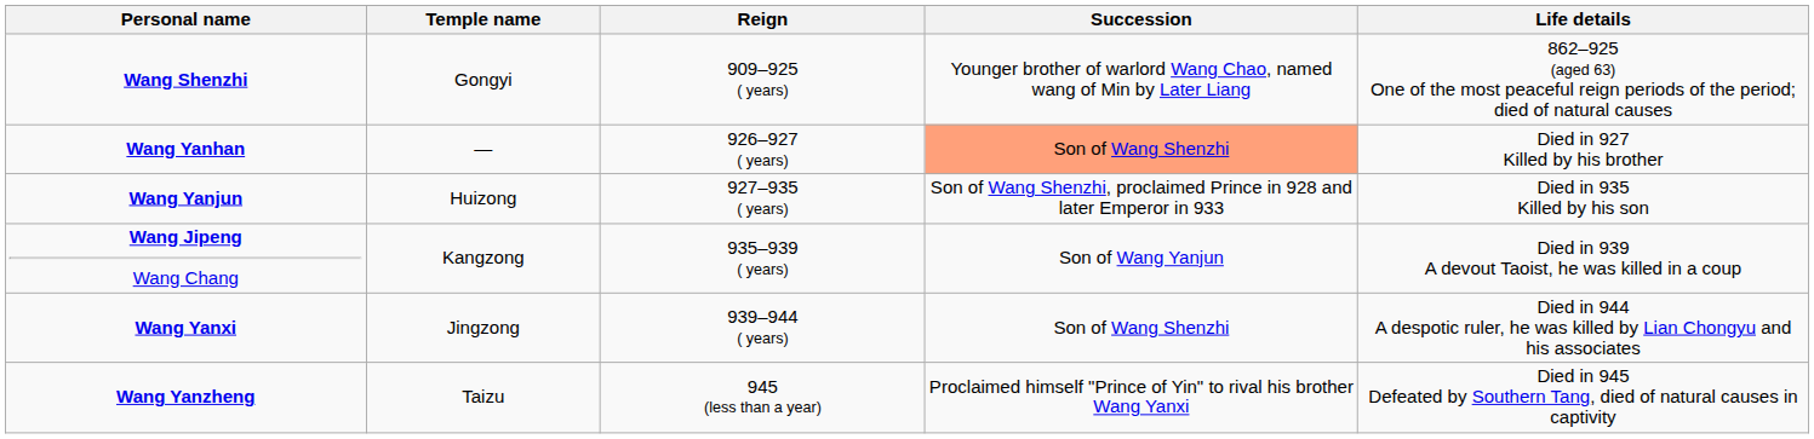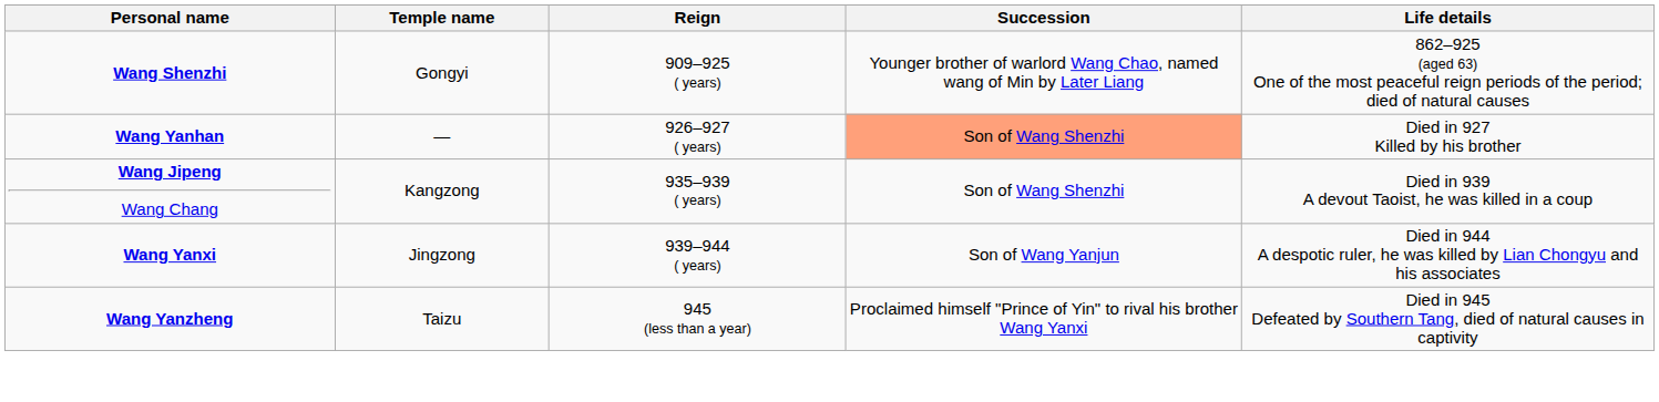 <table class="wikitable plainrowheaders" style="text-align:center; width:100%;">
 <tr>
 </tr>
 <tr>
 <th scope="col" width="20%">Personal name</th>
 <th scope="col" width="13%">Temple name</th>
 <th scope="col" width="18%">Reign</th>
 <th scope="col" width="24%">Succession</th>
 <th scope="col" width="25%">Life details</th>
 </tr>
 <tr>
 <td><strong><a href='#'>Wang Shenzhi</a></strong><br></td>
 <td>Gongyi<br></td>
 <td>909–925<br><small>( years)</small></td>
 <td>Younger brother of warlord <a href='#'>Wang Chao</a>, named wang of Min by <a href='#'>Later Liang</a></td>
 <td>862–925<br><small>(aged 63)</small><br>One of the most peaceful reign periods of the period; died of natural causes</td>
 </tr>
 <tr>
 <td><strong><a href='#'>Wang Yanhan</a></strong><br></td>
 <td>—</td>
 <td>926–927<br><small>( years)</small></td>
 <td style="background: lightsalmon;">Son of <a href='#'>Wang Shenzhi</a></td>
 <td>Died in 927<br>Killed by his brother</td>
 </tr>
 <tr>
-<td><strong><a href='#'>Wang Yanjun</a></strong><br></td>
-<td>Huizong<br></td>
-<td>927–935<br><small>( years)</small></td>
-<td>Son of <a href='#'>Wang Shenzhi</a>, proclaimed Prince in 928 and later Emperor in 933</td>
-<td>Died in 935<br>Killed by his son</td>
-</tr>
-<tr>
 <td><strong><a href='#'>Wang Jipeng</a></strong><br><hr><a href='#'>Wang Chang</a><br></td>
 <td>Kangzong<br></td>
 <td>935–939<br><small>( years)</small></td>
-<td>Son of <a href='#'>Wang Yanjun</a></td>
+<td>Son of <a href='#'>Wang Shenzhi</a></td>
 <td>Died in 939<br>A devout Taoist, he was killed in a coup</td>
 </tr>
 <tr>
 <td><strong><a href='#'>Wang Yanxi</a></strong><br></td>
 <td>Jingzong<br></td>
 <td>939–944<br><small>( years)</small></td>
-<td>Son of <a href='#'>Wang Shenzhi</a></td>
+<td>Son of <a href='#'>Wang Yanjun</a></td>
 <td>Died in 944<br>A despotic ruler, he was killed by <a href='#'>Lian Chongyu</a> and his associates</td>
 </tr>
 <tr>
 <td><strong><a href='#'>Wang Yanzheng</a></strong><br></td>
 <td>Taizu<br></td>
 <td>945<br><small>(less than a year)</small></td>
 <td>Proclaimed himself "Prince of Yin" to rival his brother <a href='#'>Wang Yanxi</a></td>
 <td>Died in 945<br>Defeated by <a href='#'>Southern Tang</a>, died of natural causes in captivity</td>
 </tr>
 </table>
